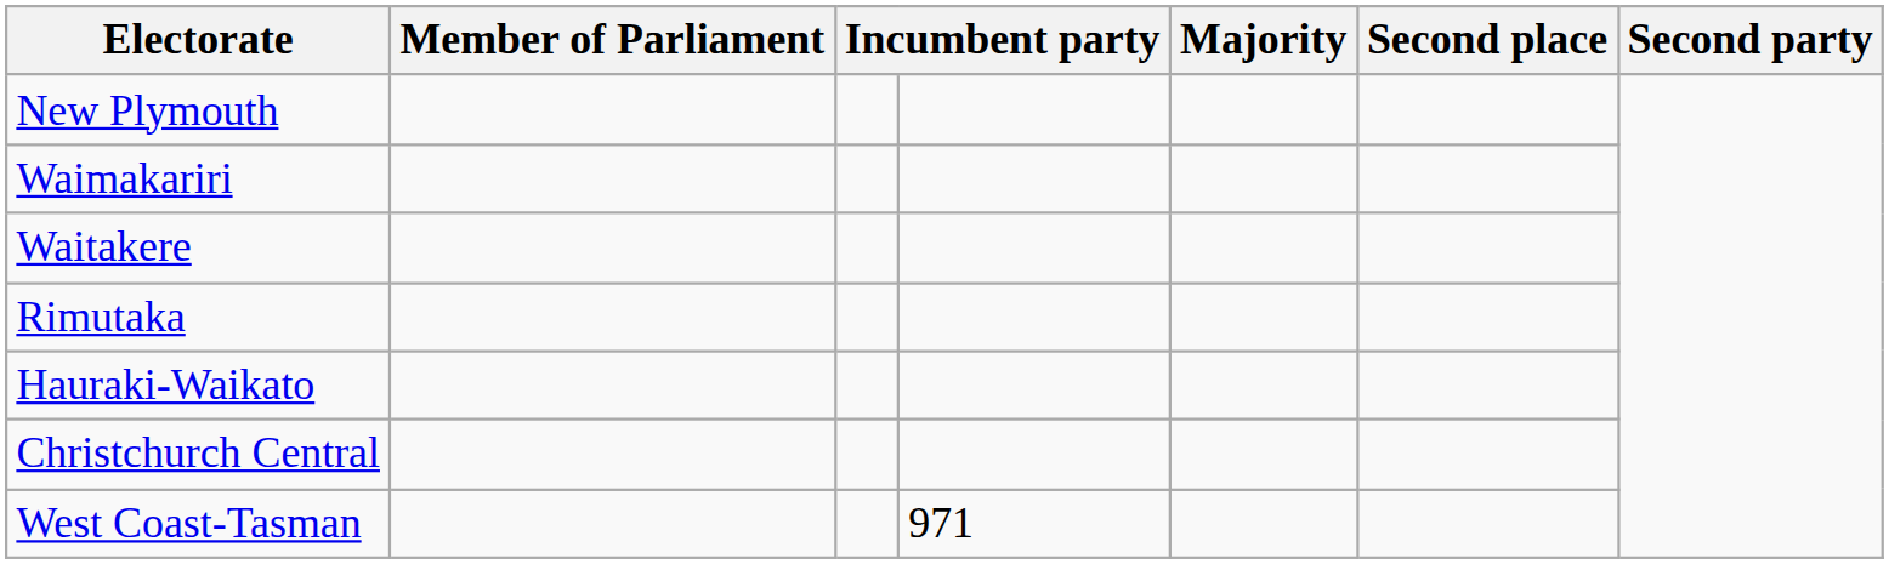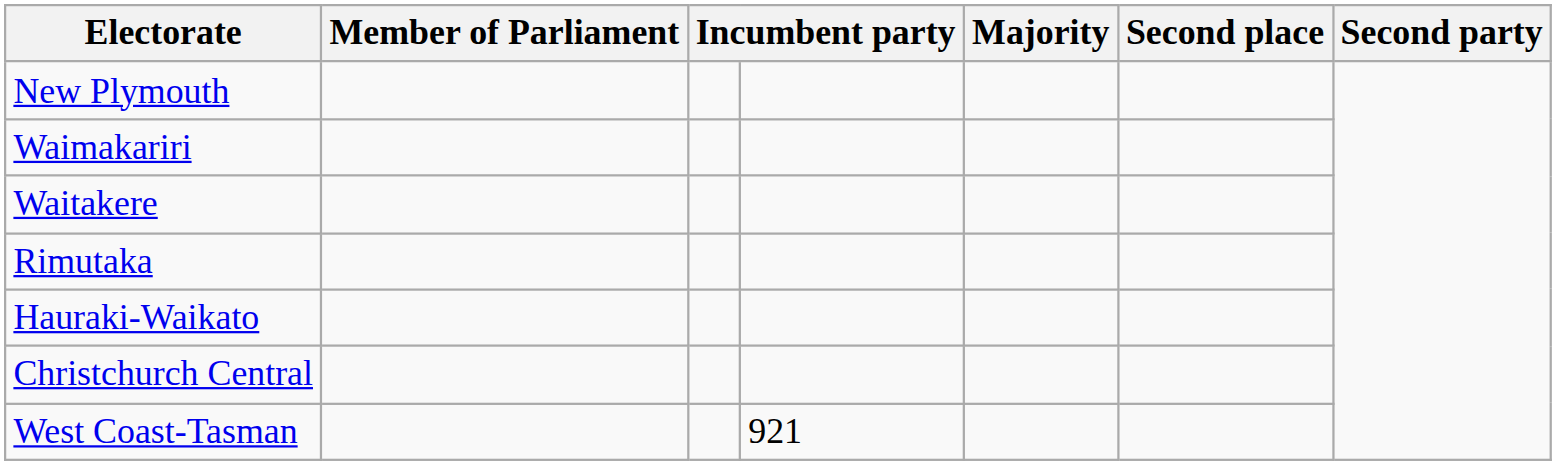 <table class="wikitable sortable">
 <tr>
 <th>Electorate</th>
 <th>Member of Parliament</th>
 <th colspan=2>Incumbent party</th>
 <th>Majority</th>
 <th>Second place</th>
 <th colspan=2>Second party</th>
 </tr>
 <tr>
 <td><a href='#'>New Plymouth</a></td>
 <td></td>
 <td></td>
 <td></td>
 <td></td>
 <td></td>
 </tr>
 <tr>
 <td><a href='#'>Waimakariri</a></td>
 <td></td>
 <td></td>
 <td></td>
 <td></td>
 <td></td>
 </tr>
 <tr>
 <td><a href='#'>Waitakere</a></td>
 <td></td>
 <td></td>
 <td></td>
 <td></td>
 <td></td>
 </tr>
 <tr>
 <td><a href='#'>Rimutaka</a></td>
 <td></td>
 <td></td>
 <td></td>
 <td></td>
 <td></td>
 </tr>
 <tr>
 <td><a href='#'>Hauraki-Waikato</a></td>
 <td></td>
 <td></td>
 <td></td>
 <td></td>
 <td></td>
 </tr>
 <tr>
 <td><a href='#'>Christchurch Central</a></td>
 <td></td>
 <td></td>
 <td></td>
 <td></td>
 <td></td>
 </tr>
 <tr>
 <td><a href='#'>West Coast-Tasman</a></td>
 <td></td>
 <td></td>
-<td>971</td>
+<td>921</td>
 <td></td>
 <td></td>
 </tr>
 </table>
